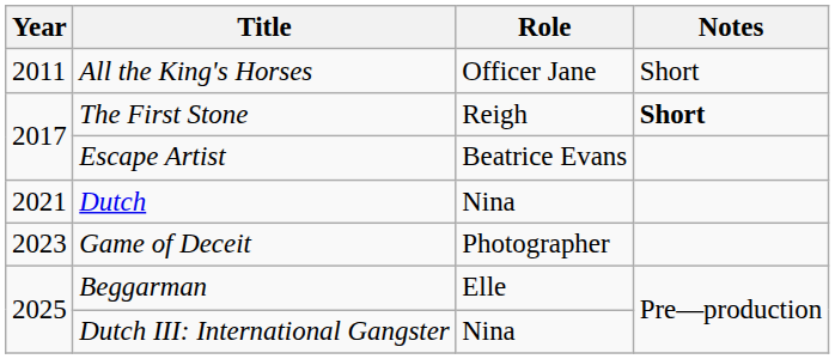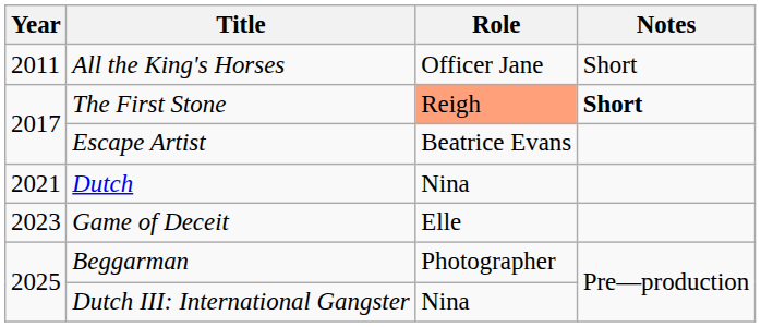 <table class="wikitable sortable">
 <tr>
 <th>Year</th>
 <th>Title</th>
 <th>Role</th>
 <th class="unsortable">Notes</th>
 </tr>
 <tr>
 <td>2011</td>
 <td><em>All the King's Horses</em></td>
 <td>Officer Jane</td>
 <td>Short</td>
 </tr>
 <tr>
 <td rowspan="2">2017</td>
 <td><em>The First Stone</em></td>
-<td>Reigh</td>
+<td style="background: lightsalmon;">Reigh</td>
 <td><strong>Short</strong></td>
 </tr>
 <tr>
 <td><em>Escape Artist</em></td>
 <td>Beatrice Evans</td>
 <td></td>
 </tr>
 <tr>
 <td>2021</td>
 <td><em><a href='#'>Dutch</a></em></td>
 <td>Nina</td>
 <td></td>
 </tr>
 <tr>
 <td rowspan="1">2023</td>
 <td><em>Game of Deceit</em></td>
-<td>Photographer</td>
+<td>Elle</td>
 <td></td>
 </tr>
 <tr>
 <td rowspan="2">2025</td>
 <td><em>Beggarman</em></td>
-<td>Elle</td>
+<td>Photographer</td>
 <td rowspan="2">Pre—production</td>
 </tr>
 <tr>
 <td><em>Dutch III: International Gangster</em></td>
 <td>Nina</td>
 </tr>
 </table>
